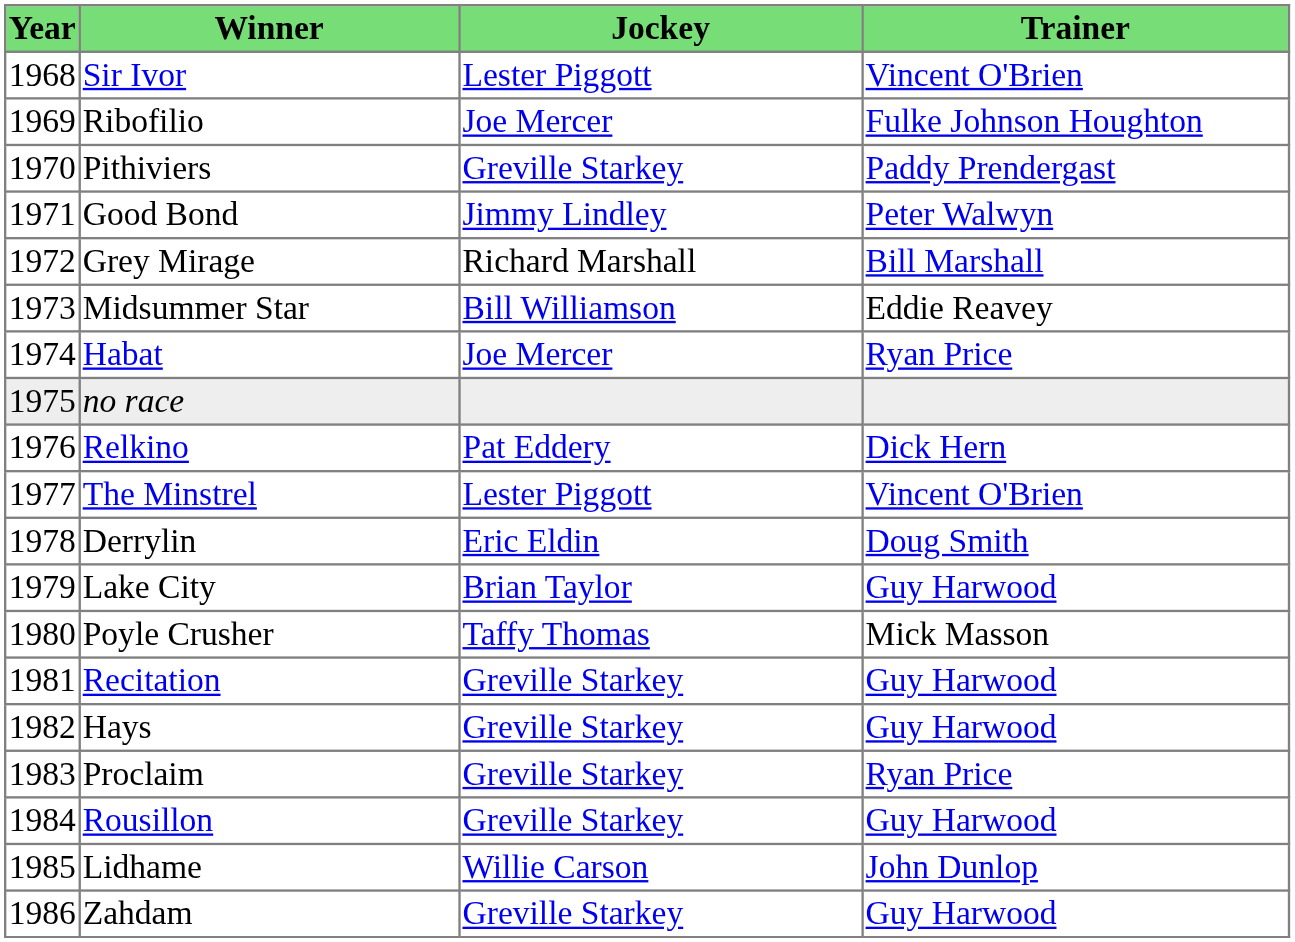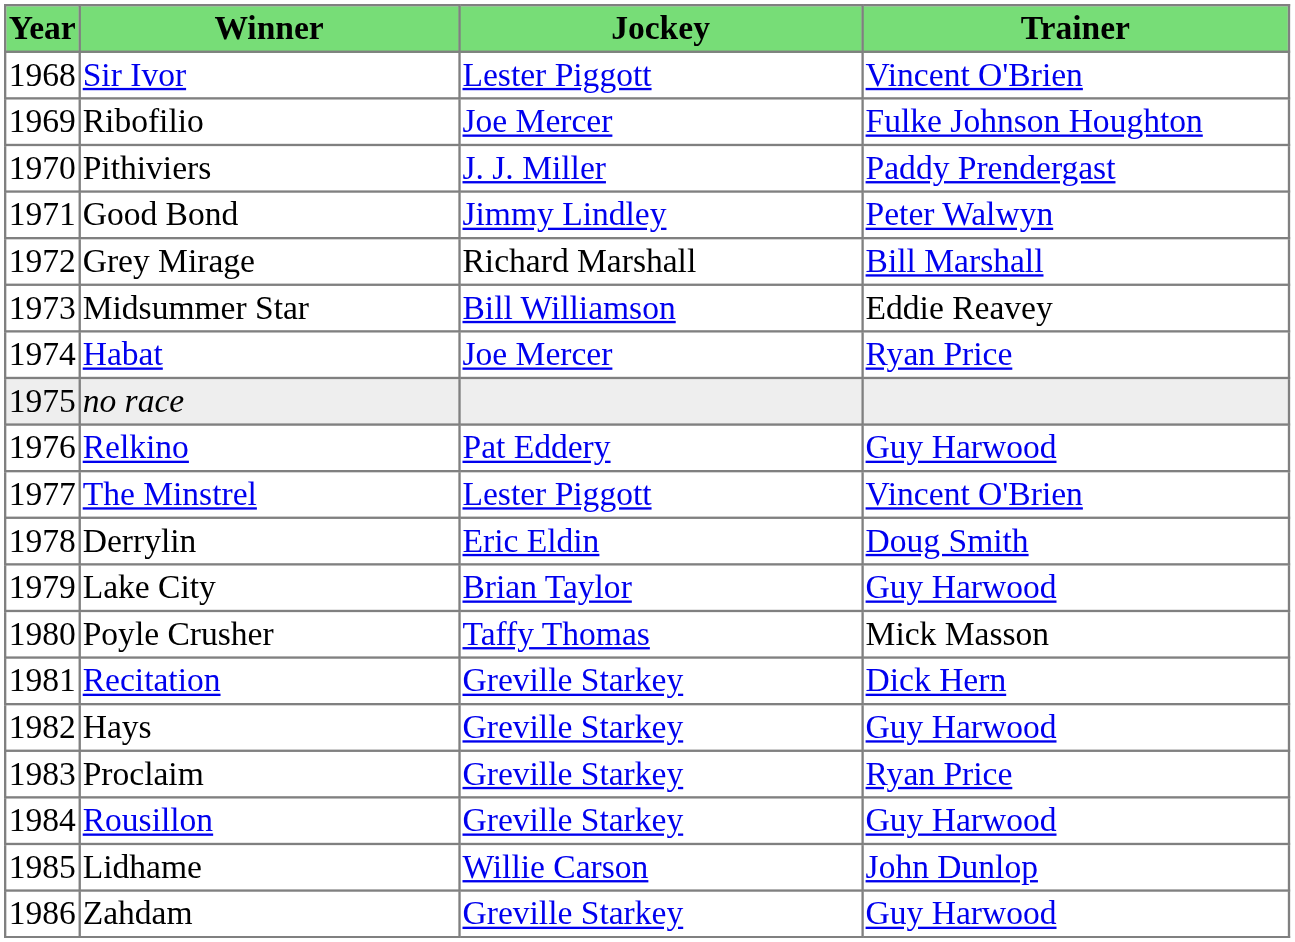 <table class = "sortable" | border="1" style="border-collapse: collapse; font-size:90%">
 <tr bgcolor="#77dd77" align="center">
 <th>Year</th>
 <th>Winner</th>
 <th>Jockey</th>
 <th>Trainer</th>
 </tr>
 <tr>
 <td>1968</td>
 <td width=160px><a href='#'>Sir Ivor</a></td>
 <td width=170px><a href='#'>Lester Piggott</a></td>
 <td width=180px><a href='#'>Vincent O'Brien</a></td>
 </tr>
 <tr>
 <td>1969</td>
 <td>Ribofilio</td>
 <td><a href='#'>Joe Mercer</a></td>
 <td><a href='#'>Fulke Johnson Houghton</a></td>
 </tr>
 <tr>
 <td>1970</td>
 <td>Pithiviers</td>
-<td><a href='#'>Greville Starkey</a></td>
+<td><a href='#'>J. J. Miller</a></td>
 <td><a href='#'>Paddy Prendergast</a></td>
 </tr>
 <tr>
 <td>1971</td>
 <td>Good Bond</td>
 <td><a href='#'>Jimmy Lindley</a></td>
 <td><a href='#'>Peter Walwyn</a></td>
 </tr>
 <tr>
 <td>1972</td>
 <td>Grey Mirage</td>
 <td>Richard Marshall</td>
 <td><a href='#'>Bill Marshall</a></td>
 </tr>
 <tr>
 <td>1973</td>
 <td>Midsummer Star</td>
 <td><a href='#'>Bill Williamson</a></td>
 <td>Eddie Reavey</td>
 </tr>
 <tr>
 <td>1974</td>
 <td><a href='#'>Habat</a></td>
 <td><a href='#'>Joe Mercer</a></td>
 <td><a href='#'>Ryan Price</a></td>
 </tr>
 <tr bgcolor="#eeeeee">
 <td>1975</td>
 <td><em>no race</em></td>
 <td></td>
 <td></td>
 </tr>
 <tr>
 <td>1976</td>
 <td><a href='#'>Relkino</a></td>
 <td><a href='#'>Pat Eddery</a></td>
-<td><a href='#'>Dick Hern</a></td>
+<td><a href='#'>Guy Harwood</a></td>
 </tr>
 <tr>
 <td>1977</td>
 <td><a href='#'>The Minstrel</a></td>
 <td><a href='#'>Lester Piggott</a></td>
 <td><a href='#'>Vincent O'Brien</a></td>
 </tr>
 <tr>
 <td>1978</td>
 <td>Derrylin</td>
 <td><a href='#'>Eric Eldin</a></td>
 <td><a href='#'>Doug Smith</a></td>
 </tr>
 <tr>
 <td>1979</td>
 <td>Lake City</td>
 <td><a href='#'>Brian Taylor</a></td>
 <td><a href='#'>Guy Harwood</a></td>
 </tr>
 <tr>
 <td>1980</td>
 <td>Poyle Crusher</td>
 <td><a href='#'>Taffy Thomas</a></td>
 <td>Mick Masson</td>
 </tr>
 <tr>
 <td>1981</td>
 <td><a href='#'>Recitation</a></td>
 <td><a href='#'>Greville Starkey</a></td>
-<td><a href='#'>Guy Harwood</a></td>
+<td><a href='#'>Dick Hern</a></td>
 </tr>
 <tr>
 <td>1982</td>
 <td>Hays</td>
 <td><a href='#'>Greville Starkey</a></td>
 <td><a href='#'>Guy Harwood</a></td>
 </tr>
 <tr>
 <td>1983</td>
 <td>Proclaim</td>
 <td><a href='#'>Greville Starkey</a></td>
 <td><a href='#'>Ryan Price</a></td>
 </tr>
 <tr>
 <td>1984</td>
 <td><a href='#'>Rousillon</a></td>
 <td><a href='#'>Greville Starkey</a></td>
 <td><a href='#'>Guy Harwood</a></td>
 </tr>
 <tr>
 <td>1985</td>
 <td>Lidhame</td>
 <td><a href='#'>Willie Carson</a></td>
 <td><a href='#'>John Dunlop</a></td>
 </tr>
 <tr>
 <td>1986</td>
 <td>Zahdam</td>
 <td><a href='#'>Greville Starkey</a></td>
 <td><a href='#'>Guy Harwood</a></td>
 </tr>
 </table>
